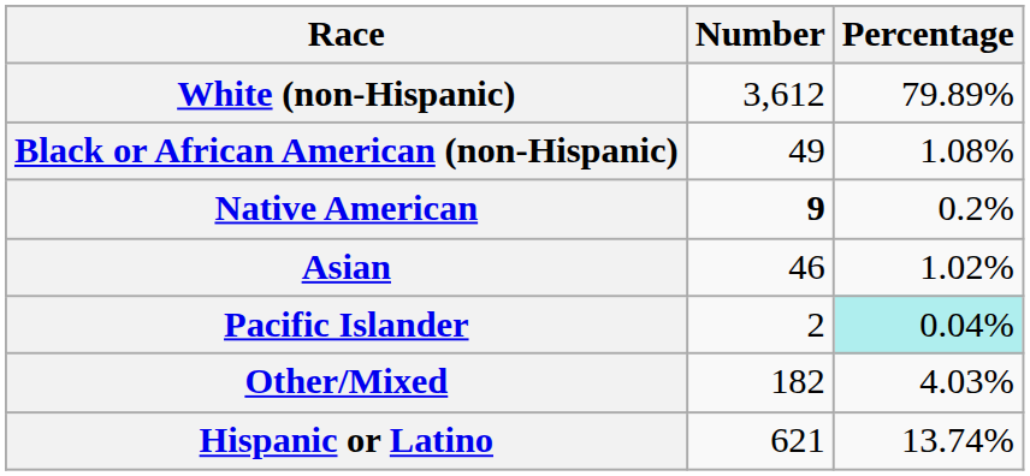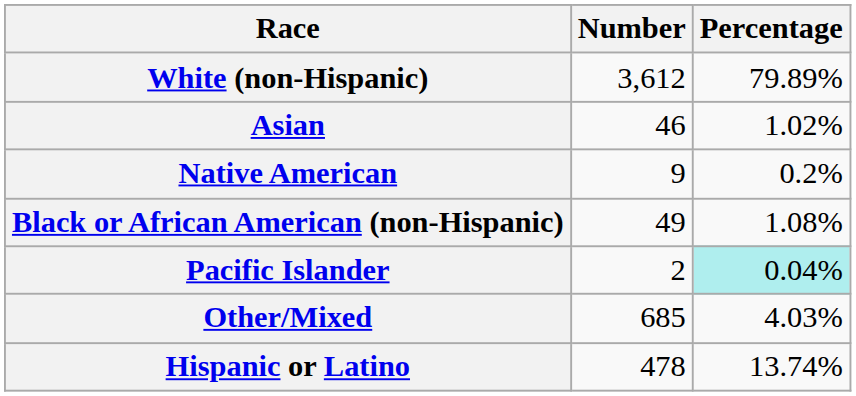 <table class="wikitable" style="text-align:right">
 <tr>
 <th scope="col">Race</th>
 <th scope="col">Number</th>
 <th scope="col">Percentage</th>
 </tr>
 <tr>
 <th scope="row"><a href='#'>White</a> (non-Hispanic)</th>
 <td>3,612</td>
 <td>79.89%</td>
 </tr>
 <tr>
+<th scope="row"><a href='#'>Asian</a></th>
+<td>46</td>
+<td>1.02%</td>
+</tr>
+<tr>
+<th scope="row"><a href='#'>Native American</a></th>
+<td>9</td>
+<td>0.2%</td>
+</tr>
+<tr>
 <th scope="row"><a href='#'>Black or African American</a> (non-Hispanic)</th>
 <td>49</td>
 <td>1.08%</td>
-</tr>
-<tr>
-<th scope="row"><a href='#'>Native American</a></th>
-<td><strong>9</strong></td>
-<td>0.2%</td>
-</tr>
-<tr>
-<th scope="row"><a href='#'>Asian</a></th>
-<td>46</td>
-<td>1.02%</td>
 </tr>
 <tr>
 <th scope="row"><a href='#'>Pacific Islander</a></th>
 <td>2</td>
 <td style="background: paleturquoise;">0.04%</td>
 </tr>
 <tr>
 <th scope="row"><a href='#'>Other/Mixed</a></th>
-<td>182</td>
+<td>685</td>
 <td>4.03%</td>
 </tr>
 <tr>
 <th scope="row"><a href='#'>Hispanic</a> or <a href='#'>Latino</a></th>
-<td>621</td>
+<td>478</td>
 <td>13.74%</td>
 </tr>
 </table>
